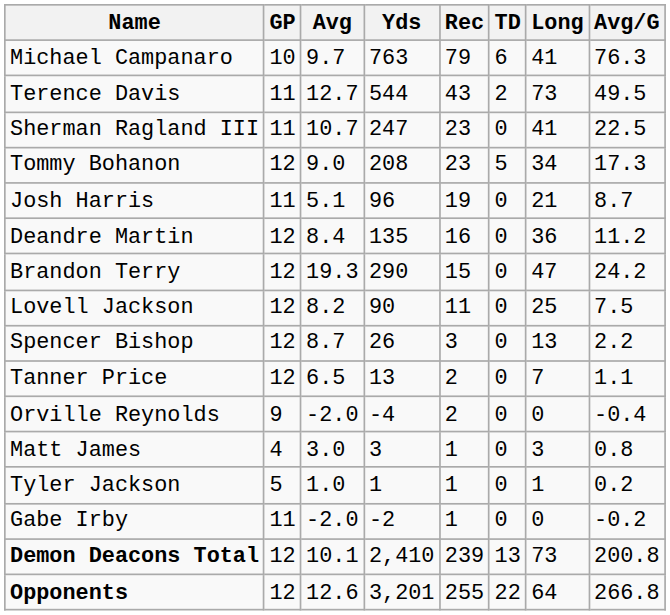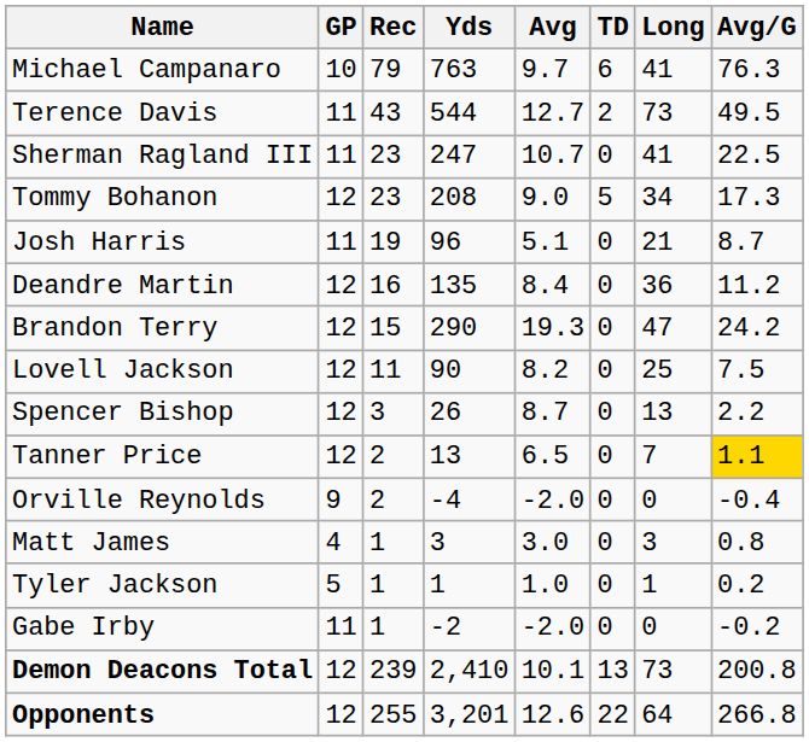 <table class="wikitable" style="white-space:nowrap;">
 <tr>
 <th>Name</th>
 <th>GP</th>
+<th>Rec</th>
+<th>Yds</th>
 <th>Avg</th>
-<th>Yds</th>
-<th>Rec</th>
 <th>TD</th>
 <th>Long</th>
 <th>Avg/G</th>
 </tr>
 <tr>
 <td>Michael Campanaro</td>
 <td>10</td>
+<td>79</td>
+<td>763</td>
 <td>9.7</td>
-<td>763</td>
-<td>79</td>
 <td>6</td>
 <td>41</td>
 <td>76.3</td>
 </tr>
 <tr>
 <td>Terence Davis</td>
 <td>11</td>
+<td>43</td>
+<td>544</td>
 <td>12.7</td>
-<td>544</td>
-<td>43</td>
 <td>2</td>
 <td>73</td>
 <td>49.5</td>
 </tr>
 <tr>
 <td>Sherman Ragland III</td>
 <td>11</td>
+<td>23</td>
+<td>247</td>
 <td>10.7</td>
-<td>247</td>
-<td>23</td>
 <td>0</td>
 <td>41</td>
 <td>22.5</td>
 </tr>
 <tr>
 <td>Tommy Bohanon</td>
 <td>12</td>
+<td>23</td>
+<td>208</td>
 <td>9.0</td>
-<td>208</td>
-<td>23</td>
 <td>5</td>
 <td>34</td>
 <td>17.3</td>
 </tr>
 <tr>
 <td>Josh Harris</td>
 <td>11</td>
+<td>19</td>
+<td>96</td>
 <td>5.1</td>
-<td>96</td>
-<td>19</td>
 <td>0</td>
 <td>21</td>
 <td>8.7</td>
 </tr>
 <tr>
 <td>Deandre Martin</td>
 <td>12</td>
+<td>16</td>
+<td>135</td>
 <td>8.4</td>
-<td>135</td>
-<td>16</td>
 <td>0</td>
 <td>36</td>
 <td>11.2</td>
 </tr>
 <tr>
 <td>Brandon Terry</td>
 <td>12</td>
+<td>15</td>
+<td>290</td>
 <td>19.3</td>
-<td>290</td>
-<td>15</td>
 <td>0</td>
 <td>47</td>
 <td>24.2</td>
 </tr>
 <tr>
 <td>Lovell Jackson</td>
 <td>12</td>
+<td>11</td>
+<td>90</td>
 <td>8.2</td>
-<td>90</td>
-<td>11</td>
 <td>0</td>
 <td>25</td>
 <td>7.5</td>
 </tr>
 <tr>
 <td>Spencer Bishop</td>
 <td>12</td>
+<td>3</td>
+<td>26</td>
 <td>8.7</td>
-<td>26</td>
-<td>3</td>
 <td>0</td>
 <td>13</td>
 <td>2.2</td>
 </tr>
 <tr>
 <td>Tanner Price</td>
 <td>12</td>
+<td>2</td>
+<td>13</td>
 <td>6.5</td>
-<td>13</td>
-<td>2</td>
 <td>0</td>
 <td>7</td>
-<td>1.1</td>
+<td style="background: gold;">1.1</td>
 </tr>
 <tr>
 <td>Orville Reynolds</td>
 <td>9</td>
+<td>2</td>
+<td>-4</td>
 <td>-2.0</td>
-<td>-4</td>
-<td>2</td>
 <td>0</td>
 <td>0</td>
 <td>-0.4</td>
 </tr>
 <tr>
 <td>Matt James</td>
 <td>4</td>
+<td>1</td>
+<td>3</td>
 <td>3.0</td>
-<td>3</td>
-<td>1</td>
 <td>0</td>
 <td>3</td>
 <td>0.8</td>
 </tr>
 <tr>
 <td>Tyler Jackson</td>
 <td>5</td>
-<td>1.0</td>
 <td>1</td>
 <td>1</td>
+<td>1.0</td>
 <td>0</td>
 <td>1</td>
 <td>0.2</td>
 </tr>
 <tr>
 <td>Gabe Irby</td>
 <td>11</td>
+<td>1</td>
+<td>-2</td>
 <td>-2.0</td>
-<td>-2</td>
-<td>1</td>
 <td>0</td>
 <td>0</td>
 <td>-0.2</td>
 </tr>
 <tr>
 <td><strong>Demon Deacons Total</strong></td>
 <td>12</td>
+<td>239</td>
+<td>2,410</td>
 <td>10.1</td>
-<td>2,410</td>
-<td>239</td>
 <td>13</td>
 <td>73</td>
 <td>200.8</td>
 </tr>
 <tr>
 <td><strong>Opponents</strong></td>
 <td>12</td>
+<td>255</td>
+<td>3,201</td>
 <td>12.6</td>
-<td>3,201</td>
-<td>255</td>
 <td>22</td>
 <td>64</td>
 <td>266.8</td>
 </tr>
 </table>
